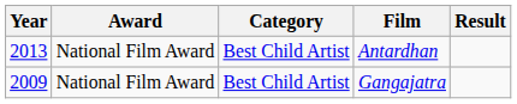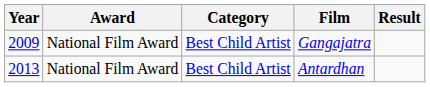 <table class="wikitable" style="font-size: 95%;">
 <tr>
 <th>Year</th>
 <th>Award</th>
 <th>Category</th>
 <th>Film</th>
 <th>Result</th>
 </tr>
 <tr>
+<td><a href='#'>2009</a></td>
+<td>National Film Award</td>
+<td><a href='#'>Best Child Artist</a></td>
+<td><em><a href='#'>Gangajatra</a></em></td>
+<td></td>
+</tr>
+<tr>
 <td><a href='#'>2013</a></td>
 <td>National Film Award</td>
 <td><a href='#'>Best Child Artist</a></td>
 <td><em><a href='#'>Antardhan</a></em></td>
 <td></td>
 </tr>
-<tr>
-<td><a href='#'>2009</a></td>
-<td>National Film Award</td>
-<td><a href='#'>Best Child Artist</a></td>
-<td><em><a href='#'>Gangajatra</a></em></td>
-<td></td>
-</tr>
 </table>
